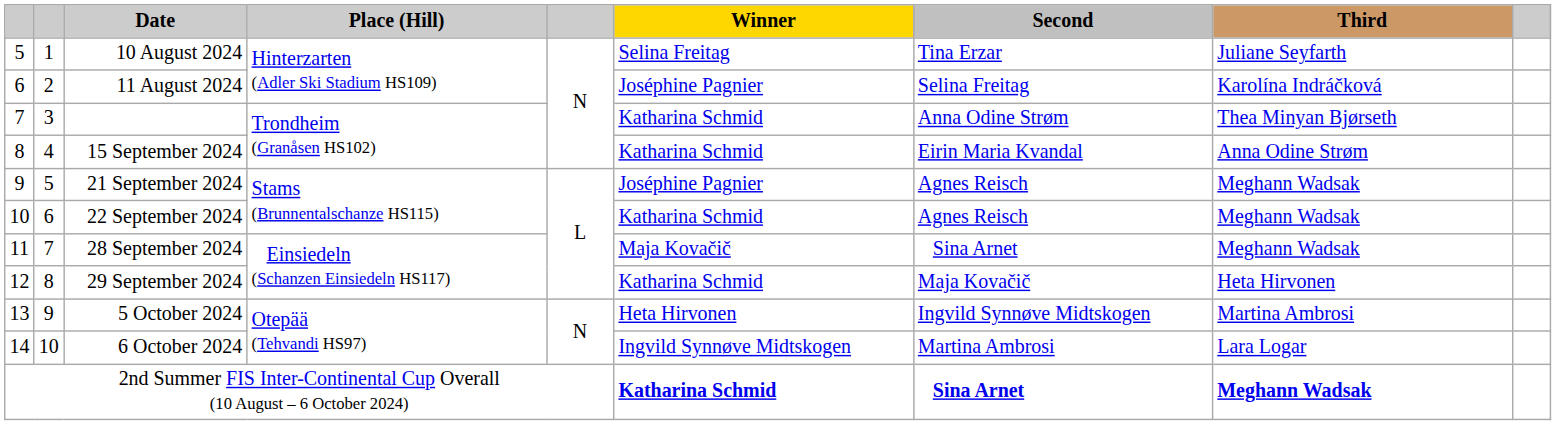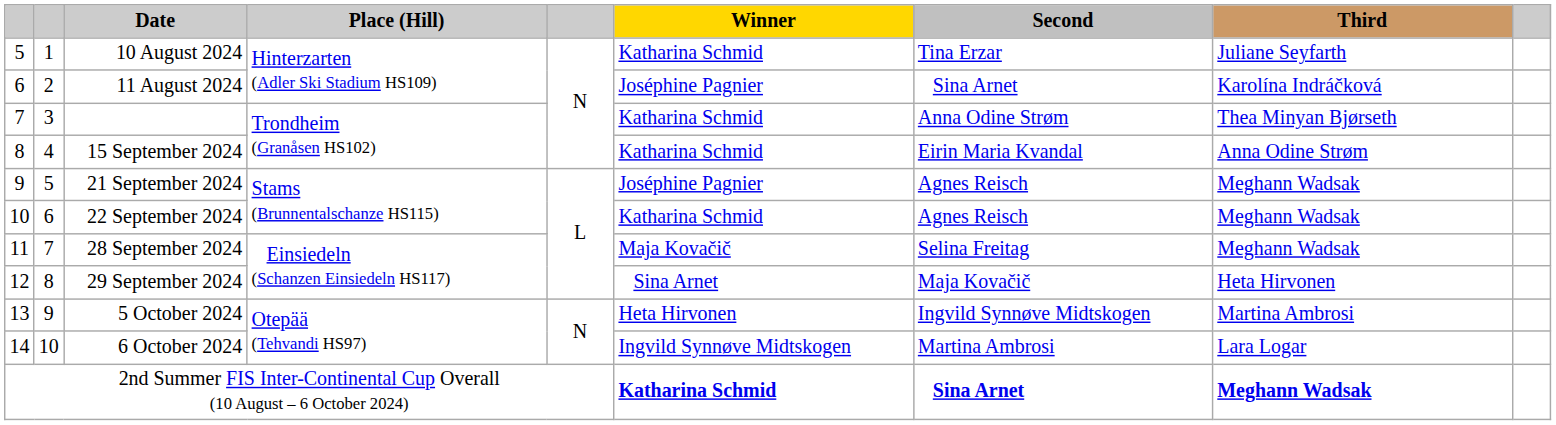 <table class="wikitable plainrowheaders" style="background:#fff; font-size:86%; line-height:16px; border:grey solid 1px; border-collapse:collapse;">
 <tr>
 <th scope="col" style="background:#ccc; width=30 px;"></th>
 <th scope="col" style="background:#ccc; width=30 px;"></th>
 <th scope="col" style="background:#ccc; width:120px;">Date</th>
 <th scope="col" style="background:#ccc; width:200px;">Place (Hill)</th>
 <th scope="col" style="background:#ccc; width:40px;"></th>
 <th scope="col" style="background:gold; width:200px;">Winner</th>
 <th scope="col" style="background:silver; width:200px;">Second</th>
 <th scope="col" style="background:#c96; width:200px;">Third</th>
 <th scope="col" style="background:#ccc; width:20px;"></th>
 </tr>
 <tr>
 <td align="center">5</td>
 <td align="center">1</td>
 <td align="right">10 August 2024</td>
 <td rowspan="2"> <a href='#'>Hinterzarten</a><br><small>(<a href='#'>Adler Ski Stadium</a> HS109)</small></td>
 <td rowspan="4" align="center">N</td>
-<td> <a href='#'>Selina Freitag</a></td>
+<td> <a href='#'>Katharina Schmid</a></td>
 <td> <a href='#'>Tina Erzar</a></td>
 <td> <a href='#'>Juliane Seyfarth</a></td>
 <td></td>
 </tr>
 <tr>
 <td align="center">6</td>
 <td align="center">2</td>
 <td align="right">11 August 2024</td>
 <td> <a href='#'>Joséphine Pagnier</a></td>
-<td> <a href='#'>Selina Freitag</a></td>
+<td>   <a href='#'>Sina Arnet</a></td>
 <td> <a href='#'>Karolína Indráčková</a></td>
 <td></td>
 </tr>
 <tr>
 <td align="center">7</td>
 <td align="center">3</td>
 <td align="right"></td>
 <td rowspan="2"> <a href='#'>Trondheim</a><br><small>(<a href='#'>Granåsen</a> HS102)</small></td>
 <td> <a href='#'>Katharina Schmid</a></td>
 <td> <a href='#'>Anna Odine Strøm</a></td>
 <td> <a href='#'>Thea Minyan Bjørseth</a></td>
 <td></td>
 </tr>
 <tr>
 <td align="center">8</td>
 <td align="center">4</td>
 <td align="right">15 September 2024</td>
 <td> <a href='#'>Katharina Schmid</a></td>
 <td> <a href='#'>Eirin Maria Kvandal</a></td>
 <td> <a href='#'>Anna Odine Strøm</a></td>
 <td></td>
 </tr>
 <tr>
 <td align="center">9</td>
 <td align="center">5</td>
 <td align="right">21 September 2024</td>
 <td rowspan="2"> <a href='#'>Stams</a><br><small>(<a href='#'>Brunnentalschanze</a> HS115)</small></td>
 <td rowspan="4" align="center">L</td>
 <td> <a href='#'>Joséphine Pagnier</a></td>
 <td> <a href='#'>Agnes Reisch</a></td>
 <td> <a href='#'>Meghann Wadsak</a></td>
 <td></td>
 </tr>
 <tr>
 <td align="center">10</td>
 <td align="center">6</td>
 <td align="right">22 September 2024</td>
 <td> <a href='#'>Katharina Schmid</a></td>
 <td> <a href='#'>Agnes Reisch</a></td>
 <td> <a href='#'>Meghann Wadsak</a></td>
 <td></td>
 </tr>
 <tr>
 <td align="center">11</td>
 <td align="center">7</td>
 <td align="right">28 September 2024</td>
 <td rowspan="2">   <a href='#'>Einsiedeln</a><br><small>(<a href='#'>Schanzen Einsiedeln</a> HS117)</small></td>
 <td> <a href='#'>Maja Kovačič</a></td>
-<td>   <a href='#'>Sina Arnet</a></td>
+<td> <a href='#'>Selina Freitag</a></td>
 <td> <a href='#'>Meghann Wadsak</a></td>
 <td></td>
 </tr>
 <tr>
 <td align="center">12</td>
 <td align="center">8</td>
 <td align="right">29 September 2024</td>
-<td> <a href='#'>Katharina Schmid</a></td>
+<td>   <a href='#'>Sina Arnet</a></td>
 <td> <a href='#'>Maja Kovačič</a></td>
 <td> <a href='#'>Heta Hirvonen</a></td>
 <td></td>
 </tr>
 <tr>
 <td align="center">13</td>
 <td align="center">9</td>
 <td align="right">5 October 2024</td>
 <td rowspan="2"> <a href='#'>Otepää</a><br><small>(<a href='#'>Tehvandi</a> HS97)</small></td>
 <td rowspan="2" align="center">N</td>
 <td> <a href='#'>Heta Hirvonen</a></td>
 <td> <a href='#'>Ingvild Synnøve Midtskogen</a></td>
 <td> <a href='#'>Martina Ambrosi</a></td>
 <td></td>
 </tr>
 <tr>
 <td align="center">14</td>
 <td align="center">10</td>
 <td align="right">6 October 2024</td>
 <td> <a href='#'>Ingvild Synnøve Midtskogen</a></td>
 <td> <a href='#'>Martina Ambrosi</a></td>
 <td> <a href='#'>Lara Logar</a></td>
 <td></td>
 </tr>
 <tr>
 <td colspan="5" align="center">2nd Summer <a href='#'>FIS Inter-Continental Cup</a> Overall<br><small>(10 August – 6 October 2024)</small></td>
 <td> <strong><a href='#'>Katharina Schmid</a></strong></td>
 <td>   <strong><a href='#'>Sina Arnet</a></strong></td>
 <td> <strong><a href='#'>Meghann Wadsak</a></strong></td>
 <td></td>
 </tr>
 </table>
